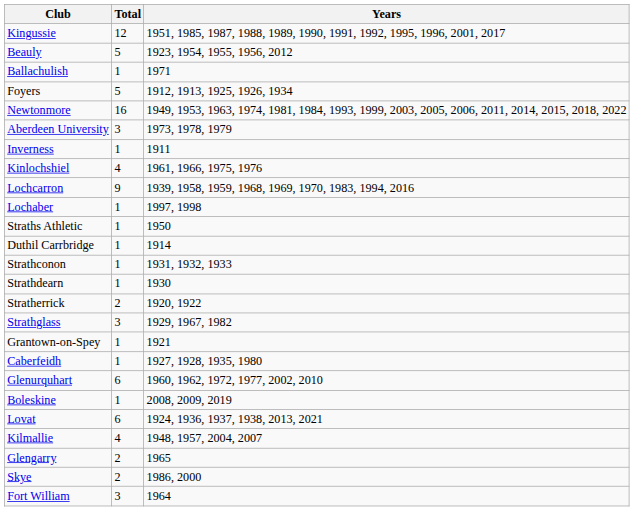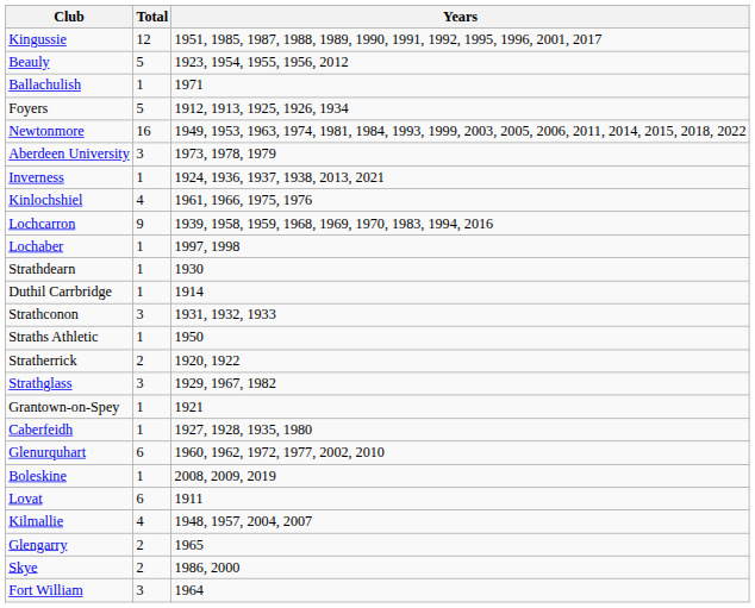 <table class="wikitable sortable">
 <tr>
 <th>Club</th>
 <th>Total</th>
 <th>Years</th>
 </tr>
 <tr>
 <td><a href='#'>Kingussie</a></td>
 <td>12</td>
 <td>1951, 1985, 1987, 1988, 1989, 1990, 1991, 1992, 1995, 1996, 2001, 2017</td>
 </tr>
 <tr>
 <td><a href='#'>Beauly</a></td>
 <td>5</td>
 <td>1923, 1954, 1955, 1956, 2012</td>
 </tr>
 <tr>
 <td><a href='#'>Ballachulish</a></td>
 <td>1</td>
 <td>1971</td>
 </tr>
 <tr>
 <td>Foyers</td>
 <td>5</td>
 <td>1912, 1913, 1925, 1926, 1934</td>
 </tr>
 <tr>
 <td><a href='#'>Newtonmore</a></td>
 <td>16</td>
 <td>1949, 1953, 1963, 1974, 1981, 1984, 1993, 1999, 2003, 2005, 2006, 2011, 2014, 2015, 2018, 2022</td>
 </tr>
 <tr>
 <td><a href='#'>Aberdeen University</a></td>
 <td>3</td>
 <td>1973, 1978, 1979</td>
 </tr>
 <tr>
 <td><a href='#'>Inverness</a></td>
 <td>1</td>
-<td>1911</td>
+<td>1924, 1936, 1937, 1938, 2013, 2021</td>
 </tr>
 <tr>
 <td><a href='#'>Kinlochshiel</a></td>
 <td>4</td>
 <td>1961, 1966, 1975, 1976</td>
 </tr>
 <tr>
 <td><a href='#'>Lochcarron</a></td>
 <td>9</td>
 <td>1939, 1958, 1959, 1968, 1969, 1970, 1983, 1994, 2016</td>
 </tr>
 <tr>
 <td><a href='#'>Lochaber</a></td>
 <td>1</td>
 <td>1997, 1998</td>
 </tr>
 <tr>
-<td>Straths Athletic</td>
+<td>Strathdearn</td>
 <td>1</td>
-<td>1950</td>
+<td>1930</td>
 </tr>
 <tr>
 <td>Duthil Carrbridge</td>
 <td>1</td>
 <td>1914</td>
 </tr>
 <tr>
 <td>Strathconon</td>
-<td>1</td>
+<td>3</td>
 <td>1931, 1932, 1933</td>
 </tr>
 <tr>
-<td>Strathdearn</td>
+<td>Straths Athletic</td>
 <td>1</td>
-<td>1930</td>
+<td>1950</td>
 </tr>
 <tr>
 <td>Stratherrick</td>
 <td>2</td>
 <td>1920, 1922</td>
 </tr>
 <tr>
 <td><a href='#'>Strathglass</a></td>
 <td>3</td>
 <td>1929, 1967, 1982</td>
 </tr>
 <tr>
 <td>Grantown-on-Spey</td>
 <td>1</td>
 <td>1921</td>
 </tr>
 <tr>
 <td><a href='#'>Caberfeidh</a></td>
 <td>1</td>
 <td>1927, 1928, 1935, 1980</td>
 </tr>
 <tr>
 <td><a href='#'>Glenurquhart</a></td>
 <td>6</td>
 <td>1960, 1962, 1972, 1977, 2002, 2010</td>
 </tr>
 <tr>
 <td><a href='#'>Boleskine</a></td>
 <td>1</td>
 <td>2008, 2009, 2019</td>
 </tr>
 <tr>
 <td><a href='#'>Lovat</a></td>
 <td>6</td>
-<td>1924, 1936, 1937, 1938, 2013, 2021</td>
+<td>1911</td>
 </tr>
 <tr>
 <td><a href='#'>Kilmallie</a></td>
 <td>4</td>
 <td>1948, 1957, 2004, 2007</td>
 </tr>
 <tr>
 <td><a href='#'>Glengarry</a></td>
 <td>2</td>
 <td>1965</td>
 </tr>
 <tr>
 <td><a href='#'>Skye</a></td>
 <td>2</td>
 <td>1986, 2000</td>
 </tr>
 <tr>
 <td><a href='#'>Fort William</a></td>
 <td>3</td>
 <td>1964</td>
 </tr>
 </table>
